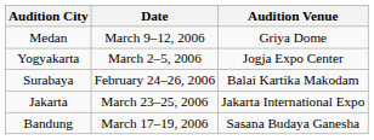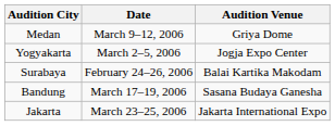 <table class="wikitable">
 <tr>
 <th>Audition City</th>
 <th>Date</th>
 <th>Audition Venue</th>
 </tr>
 <tr style="text-align:center;">
 <td>Medan</td>
 <td>March 9–12, 2006</td>
 <td>Griya Dome</td>
 </tr>
 <tr style="text-align:center;">
 <td>Yogyakarta</td>
 <td>March 2–5, 2006</td>
 <td>Jogja Expo Center</td>
 </tr>
 <tr style="text-align:center;">
 <td>Surabaya</td>
 <td>February 24–26, 2006</td>
 <td>Balai Kartika Makodam</td>
 </tr>
 <tr style="text-align:center;">
+<td>Bandung</td>
+<td>March 17–19, 2006</td>
+<td>Sasana Budaya Ganesha</td>
+</tr>
+<tr style="text-align:center;">
 <td>Jakarta</td>
 <td>March 23–25, 2006</td>
 <td>Jakarta International Expo</td>
 </tr>
-<tr style="text-align:center;">
-<td>Bandung</td>
-<td>March 17–19, 2006</td>
-<td>Sasana Budaya Ganesha</td>
-</tr>
 </table>
